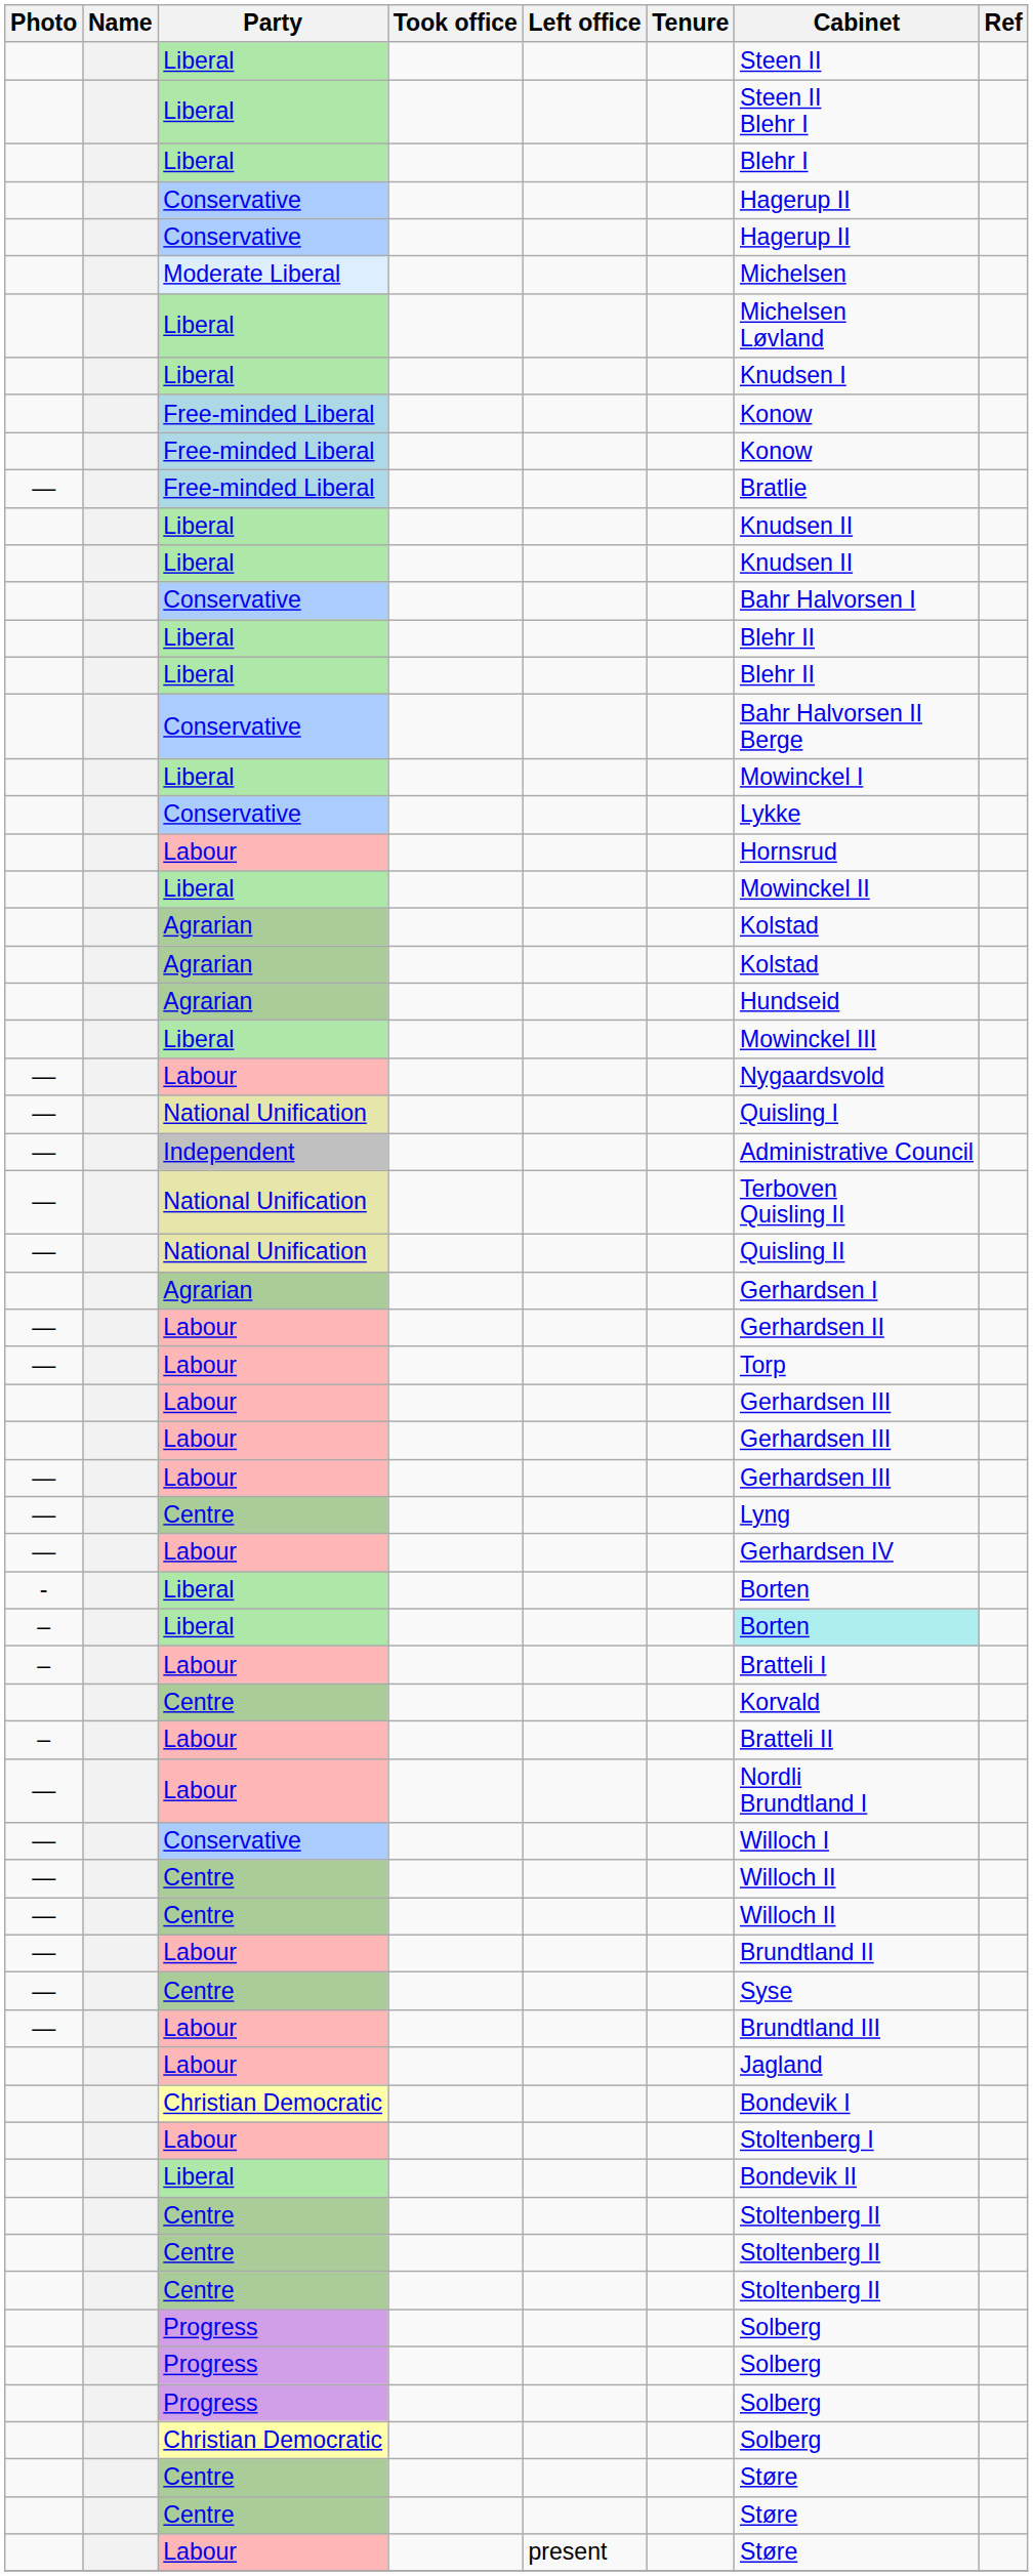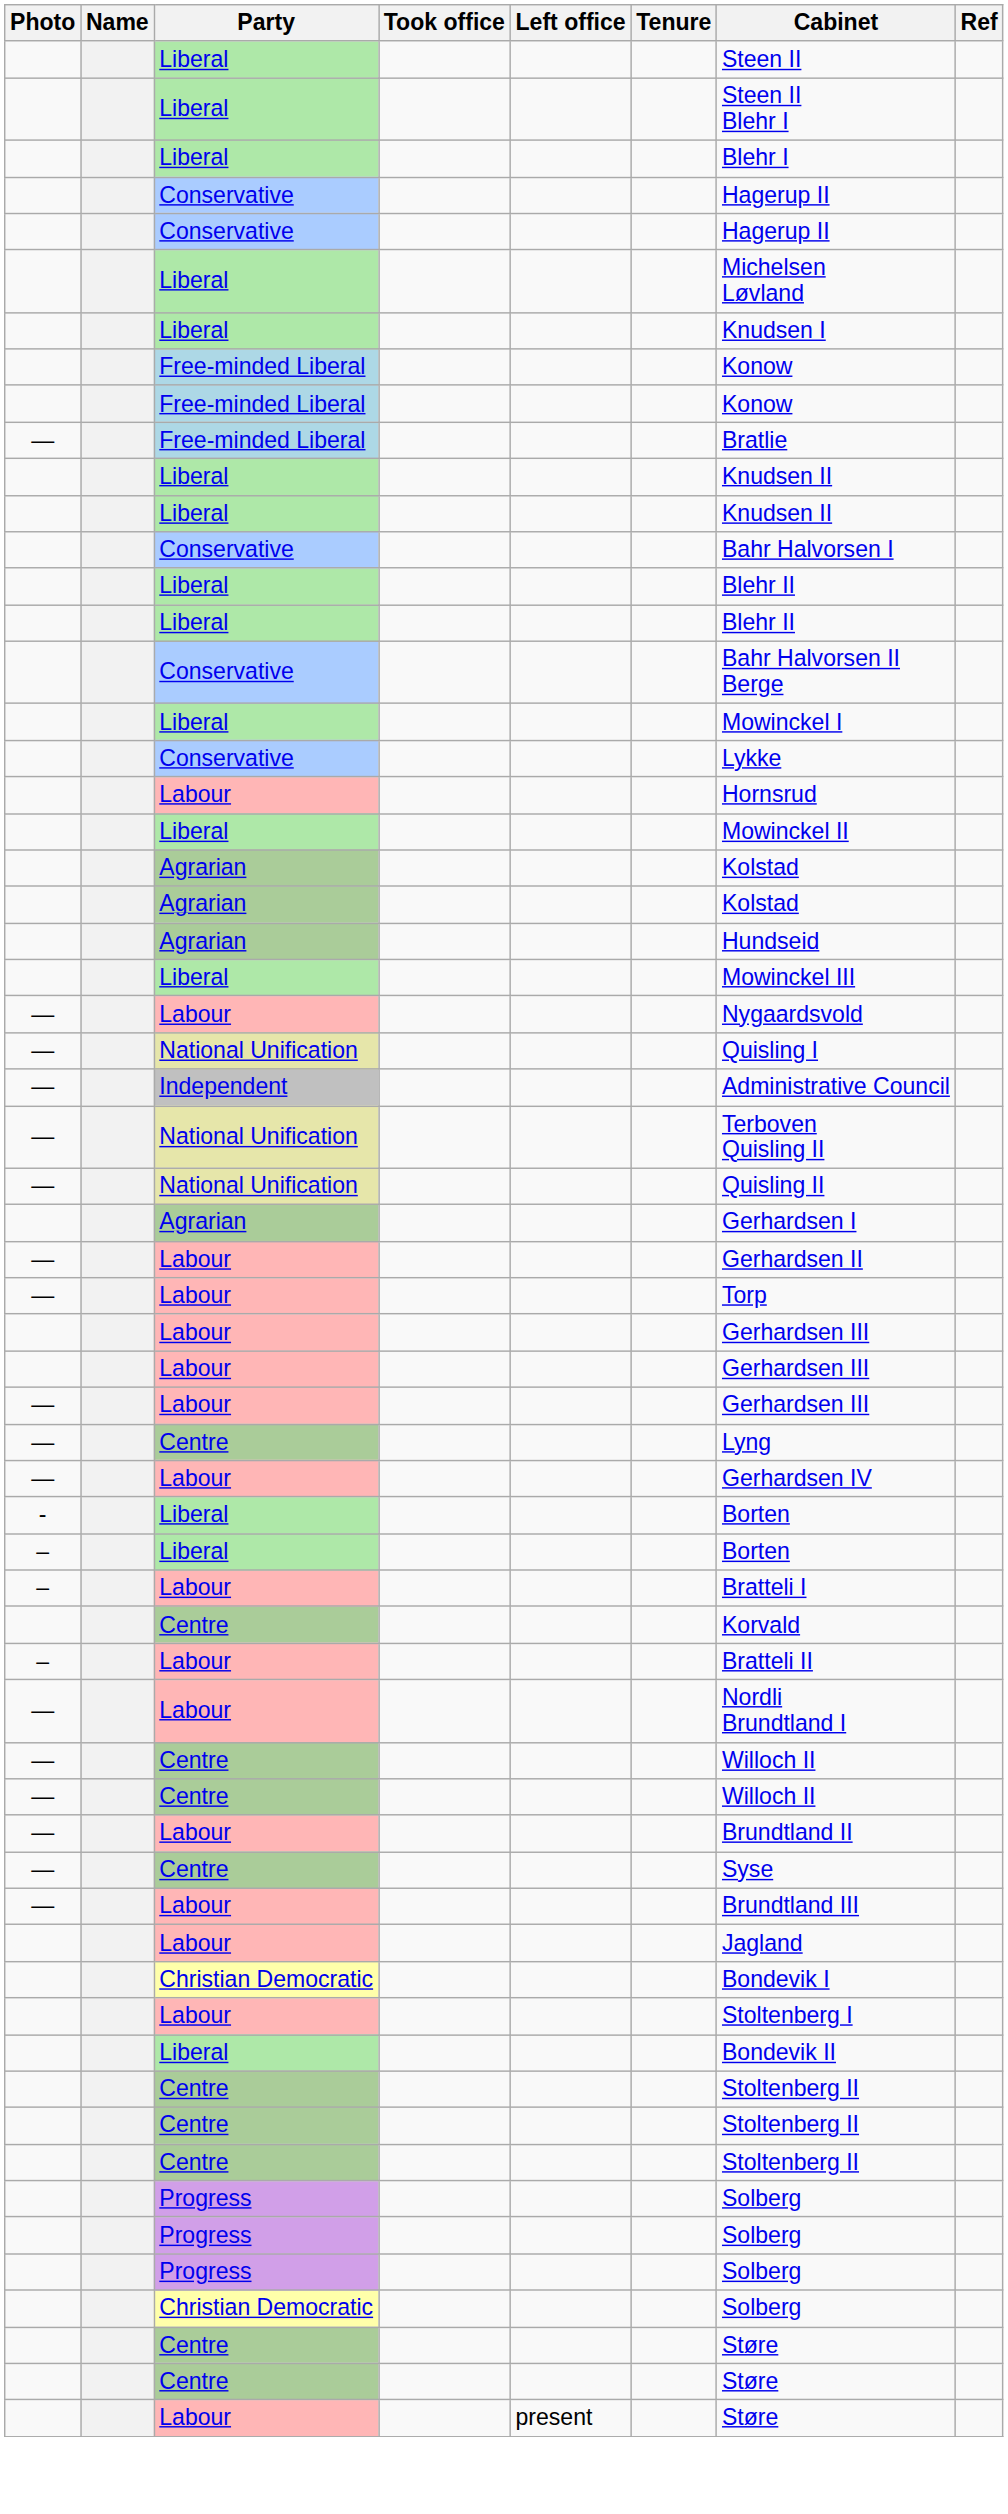 <table class="wikitable plainrowheaders sortable">
 <tr>
 <th scope=col class=unsortable>Photo</th>
 <th scope=col>Name</th>
 <th scope=col>Party</th>
 <th scope=col>Took office</th>
 <th scope=col>Left office</th>
 <th scope=col>Tenure</th>
 <th scope=col>Cabinet</th>
 <th scope=col class=unsortable>Ref</th>
 </tr>
 <tr>
 <td align=center></td>
 <th scope=row></th>
 <td style="background:#AEE8A8"><a href='#'>Liberal</a></td>
 <td></td>
 <td></td>
 <td></td>
 <td><a href='#'>Steen II</a></td>
 <td align=center></td>
 </tr>
 <tr>
 <td align=center></td>
 <th scope=row></th>
 <td style="background:#AEE8A8"><a href='#'>Liberal</a></td>
 <td></td>
 <td></td>
 <td></td>
 <td><a href='#'>Steen II</a><br><a href='#'>Blehr I</a></td>
 <td align=center></td>
 </tr>
 <tr>
 <td align=center></td>
 <th scope=row></th>
 <td style="background:#AEE8A8"><a href='#'>Liberal</a></td>
 <td></td>
 <td></td>
 <td></td>
 <td><a href='#'>Blehr I</a></td>
 <td align=center></td>
 </tr>
 <tr>
 <td align=center></td>
 <th scope=row></th>
 <td style="background:#AACCFF"><a href='#'>Conservative</a></td>
 <td></td>
 <td></td>
 <td></td>
 <td><a href='#'>Hagerup II</a></td>
 <td align=center></td>
 </tr>
 <tr>
 <td align=center></td>
 <th scope=row></th>
 <td style="background:#AACCFF"><a href='#'>Conservative</a></td>
 <td></td>
 <td></td>
 <td></td>
 <td><a href='#'>Hagerup II</a></td>
-<td align=center></td>
-</tr>
-<tr>
-<td align=center></td>
-<th scope=row></th>
-<td style="background:#DDEEFF"><a href='#'>Moderate Liberal</a></td>
-<td></td>
-<td></td>
-<td></td>
-<td><a href='#'>Michelsen</a></td>
 <td align=center></td>
 </tr>
 <tr>
 <td align=center></td>
 <th scope=row></th>
 <td style="background:#AEE8A8"><a href='#'>Liberal</a></td>
 <td></td>
 <td></td>
 <td></td>
 <td><a href='#'>Michelsen</a><br><a href='#'>Løvland</a></td>
 <td align=center></td>
 </tr>
 <tr>
 <td align=center></td>
 <th scope=row></th>
 <td style="background:#AEE8A8"><a href='#'>Liberal</a></td>
 <td></td>
 <td></td>
 <td></td>
 <td><a href='#'>Knudsen I</a></td>
 <td align=center></td>
 </tr>
 <tr>
 <td align=center></td>
 <th scope=row></th>
 <td style="background:#ADD8E6"><a href='#'>Free-minded Liberal</a></td>
 <td></td>
 <td></td>
 <td></td>
 <td><a href='#'>Konow</a></td>
 <td align=center></td>
 </tr>
 <tr>
 <td align=center></td>
 <th scope=row></th>
 <td style="background:#ADD8E6"><a href='#'>Free-minded Liberal</a></td>
 <td></td>
 <td></td>
 <td></td>
 <td><a href='#'>Konow</a></td>
 <td align=center></td>
 </tr>
 <tr>
 <td align=center>—</td>
 <th scope=row></th>
 <td style="background:#ADD8E6"><a href='#'>Free-minded Liberal</a></td>
 <td></td>
 <td></td>
 <td></td>
 <td><a href='#'>Bratlie</a></td>
 <td align=center></td>
 </tr>
 <tr>
 <td align=center></td>
 <th scope=row></th>
 <td style="background:#AEE8A8"><a href='#'>Liberal</a></td>
 <td></td>
 <td></td>
 <td></td>
 <td><a href='#'>Knudsen II</a></td>
 <td align=center></td>
 </tr>
 <tr>
 <td align=center></td>
 <th scope=row></th>
 <td style="background:#AEE8A8"><a href='#'>Liberal</a></td>
 <td></td>
 <td></td>
 <td></td>
 <td><a href='#'>Knudsen II</a></td>
 <td align=center></td>
 </tr>
 <tr>
 <td align=center></td>
 <th scope=row></th>
 <td style="background:#AACCFF"><a href='#'>Conservative</a></td>
 <td></td>
 <td></td>
 <td></td>
 <td><a href='#'>Bahr Halvorsen I</a></td>
 <td align=center></td>
 </tr>
 <tr>
 <td align=center></td>
 <th scope=row></th>
 <td style="background:#AEE8A8"><a href='#'>Liberal</a></td>
 <td></td>
 <td></td>
 <td></td>
 <td><a href='#'>Blehr II</a></td>
 <td align=center></td>
 </tr>
 <tr>
 <td align=center></td>
 <th scope=row></th>
 <td style="background:#AEE8A8"><a href='#'>Liberal</a></td>
 <td></td>
 <td></td>
 <td></td>
 <td><a href='#'>Blehr II</a></td>
 <td align=center></td>
 </tr>
 <tr>
 <td align=center></td>
 <th scope=row></th>
 <td style="background:#AACCFF"><a href='#'>Conservative</a></td>
 <td></td>
 <td></td>
 <td></td>
 <td><a href='#'>Bahr Halvorsen II</a><br><a href='#'>Berge</a></td>
 <td align=center></td>
 </tr>
 <tr>
 <td align=center></td>
 <th scope=row></th>
 <td style="background:#AEE8A8"><a href='#'>Liberal</a></td>
 <td></td>
 <td></td>
 <td></td>
 <td><a href='#'>Mowinckel I</a></td>
 <td align=center></td>
 </tr>
 <tr>
 <td align=center></td>
 <th scope=row></th>
 <td style="background:#AACCFF"><a href='#'>Conservative</a></td>
 <td></td>
 <td></td>
 <td></td>
 <td><a href='#'>Lykke</a></td>
 <td align=center></td>
 </tr>
 <tr>
 <td align=center></td>
 <th scope=row></th>
 <td style="background:#FFB6B6"><a href='#'>Labour</a></td>
 <td></td>
 <td></td>
 <td></td>
 <td><a href='#'>Hornsrud</a></td>
 <td align=center></td>
 </tr>
 <tr>
 <td align=center></td>
 <th scope=row></th>
 <td style="background:#AEE8A8"><a href='#'>Liberal</a></td>
 <td></td>
 <td></td>
 <td></td>
 <td><a href='#'>Mowinckel II</a></td>
 <td align=center></td>
 </tr>
 <tr>
 <td align=center></td>
 <th scope=row></th>
 <td style="background:#AACC99"><a href='#'>Agrarian</a></td>
 <td></td>
 <td></td>
 <td></td>
 <td><a href='#'>Kolstad</a></td>
 <td align=center></td>
 </tr>
 <tr>
 <td align=center></td>
 <th scope=row></th>
 <td style="background:#AACC99"><a href='#'>Agrarian</a></td>
 <td></td>
 <td></td>
 <td></td>
 <td><a href='#'>Kolstad</a></td>
 <td align=center></td>
 </tr>
 <tr>
 <td align=center></td>
 <th scope=row></th>
 <td style="background:#AACC99"><a href='#'>Agrarian</a></td>
 <td></td>
 <td></td>
 <td></td>
 <td><a href='#'>Hundseid</a></td>
 <td align=center></td>
 </tr>
 <tr>
 <td align=center></td>
 <th scope=row></th>
 <td style="background:#AEE8A8"><a href='#'>Liberal</a></td>
 <td></td>
 <td></td>
 <td></td>
 <td><a href='#'>Mowinckel III</a></td>
 <td align=center></td>
 </tr>
 <tr>
 <td align=center>—</td>
 <th scope=row></th>
 <td style="background:#FFB6B6"><a href='#'>Labour</a></td>
 <td></td>
 <td></td>
 <td></td>
 <td><a href='#'>Nygaardsvold</a></td>
 <td align=center></td>
 </tr>
 <tr>
 <td align=center>—</td>
 <th scope=row></th>
 <td style="background:#E6E6AA"><a href='#'>National Unification</a></td>
 <td></td>
 <td></td>
 <td></td>
 <td><a href='#'>Quisling I</a></td>
 <td align=center></td>
 </tr>
 <tr>
 <td align=center>—</td>
 <th scope=row></th>
 <td style="background:#C0C0C0"><a href='#'>Independent</a></td>
 <td></td>
 <td></td>
 <td></td>
 <td><a href='#'>Administrative Council</a></td>
 <td align=center></td>
 </tr>
 <tr>
 <td align=center>—</td>
 <th scope=row></th>
 <td style="background:#E6E6AA"><a href='#'>National Unification</a></td>
 <td></td>
 <td></td>
 <td></td>
 <td><a href='#'>Terboven</a> <br> <a href='#'>Quisling II</a></td>
 <td align=center></td>
 </tr>
 <tr>
 <td align=center>—</td>
 <th scope=row></th>
 <td style="background:#E6E6AA"><a href='#'>National Unification</a></td>
 <td></td>
 <td></td>
 <td></td>
 <td><a href='#'>Quisling II</a></td>
 <td align=center></td>
 </tr>
 <tr>
 <td align=center></td>
 <th scope=row></th>
 <td style="background:#AACC99"><a href='#'>Agrarian</a></td>
 <td></td>
 <td></td>
 <td></td>
 <td><a href='#'>Gerhardsen I</a></td>
 <td align=center></td>
 </tr>
 <tr>
 <td align=center>—</td>
 <th scope=row></th>
 <td style="background:#FFB6B6"><a href='#'>Labour</a></td>
 <td></td>
 <td></td>
 <td></td>
 <td><a href='#'>Gerhardsen II</a></td>
 <td align=center></td>
 </tr>
 <tr>
 <td align=center>—</td>
 <th scope=row></th>
 <td style="background:#FFB6B6"><a href='#'>Labour</a></td>
 <td></td>
 <td></td>
 <td></td>
 <td><a href='#'>Torp</a></td>
 <td align=center></td>
 </tr>
 <tr>
 <td align=center></td>
 <th scope=row></th>
 <td style="background:#FFB6B6"><a href='#'>Labour</a></td>
 <td></td>
 <td></td>
 <td></td>
 <td><a href='#'>Gerhardsen III</a></td>
 <td align=center></td>
 </tr>
 <tr>
 <td align=center></td>
 <th scope=row></th>
 <td style="background:#FFB6B6"><a href='#'>Labour</a></td>
 <td></td>
 <td></td>
 <td></td>
 <td><a href='#'>Gerhardsen III</a></td>
 <td align=center></td>
 </tr>
 <tr>
 <td align=center>—</td>
 <th scope=row></th>
 <td style="background:#FFB6B6"><a href='#'>Labour</a></td>
 <td></td>
 <td></td>
 <td></td>
 <td><a href='#'>Gerhardsen III</a></td>
 <td align=center></td>
 </tr>
 <tr>
 <td align=center>—</td>
 <th scope=row></th>
 <td style="background:#AACC99"><a href='#'>Centre</a></td>
 <td></td>
 <td></td>
 <td></td>
 <td><a href='#'>Lyng</a></td>
 <td align=center></td>
 </tr>
 <tr>
 <td align=center>—</td>
 <th scope=row></th>
 <td style="background:#FFB6B6"><a href='#'>Labour</a></td>
 <td></td>
 <td></td>
 <td></td>
 <td><a href='#'>Gerhardsen IV</a></td>
 <td align=center></td>
 </tr>
 <tr>
 <td align=center>-</td>
 <th scope=row></th>
 <td style="background:#AEE8A8"><a href='#'>Liberal</a></td>
 <td></td>
 <td></td>
 <td></td>
 <td><a href='#'>Borten</a></td>
 <td align=center></td>
 </tr>
 <tr>
 <td align=center>–</td>
 <th scope=row></th>
 <td style="background:#AEE8A8"><a href='#'>Liberal</a></td>
 <td></td>
 <td></td>
 <td></td>
-<td style="background: paleturquoise;"><a href='#'>Borten</a></td>
+<td><a href='#'>Borten</a></td>
 <td align=center></td>
 </tr>
 <tr>
 <td align=center>–</td>
 <th scope=row></th>
 <td style="background:#FFB6B6"><a href='#'>Labour</a></td>
 <td></td>
 <td></td>
 <td></td>
 <td><a href='#'>Bratteli I</a></td>
 <td align=center></td>
 </tr>
 <tr>
 <td align=center></td>
 <th scope=row></th>
 <td style="background:#AACC99"><a href='#'>Centre</a></td>
 <td></td>
 <td></td>
 <td></td>
 <td><a href='#'>Korvald</a></td>
 <td align=center></td>
 </tr>
 <tr>
 <td align=center>–</td>
 <th scope=row></th>
 <td style="background:#FFB6B6"><a href='#'>Labour</a></td>
 <td></td>
 <td></td>
 <td></td>
 <td><a href='#'>Bratteli II</a></td>
 <td align=center></td>
 </tr>
 <tr>
 <td align=center>—</td>
 <th scope=row></th>
 <td style="background:#FFB6B6"><a href='#'>Labour</a></td>
 <td></td>
 <td></td>
 <td></td>
 <td><a href='#'>Nordli</a> <br> <a href='#'>Brundtland I</a></td>
-<td align=center></td>
-</tr>
-<tr>
-<td align=center>—</td>
-<th scope=row></th>
-<td style="background:#AACCFF"><a href='#'>Conservative</a></td>
-<td></td>
-<td></td>
-<td></td>
-<td><a href='#'>Willoch I</a></td>
 <td align=center></td>
 </tr>
 <tr>
 <td align=center>—</td>
 <th scope=row></th>
 <td style="background:#AACC99"><a href='#'>Centre</a></td>
 <td></td>
 <td></td>
 <td></td>
 <td><a href='#'>Willoch II</a></td>
 <td align=center></td>
 </tr>
 <tr>
 <td align=center>—</td>
 <th scope=row></th>
 <td style="background:#AACC99"><a href='#'>Centre</a></td>
 <td></td>
 <td></td>
 <td></td>
 <td><a href='#'>Willoch II</a></td>
 <td align=center></td>
 </tr>
 <tr>
 <td align=center>—</td>
 <th scope=row></th>
 <td style="background:#FFB6B6"><a href='#'>Labour</a></td>
 <td></td>
 <td></td>
 <td></td>
 <td><a href='#'>Brundtland II</a></td>
 <td align=center></td>
 </tr>
 <tr>
 <td align=center>—</td>
 <th scope=row></th>
 <td style="background:#AACC99"><a href='#'>Centre</a></td>
 <td></td>
 <td></td>
 <td></td>
 <td><a href='#'>Syse</a></td>
 <td align=center></td>
 </tr>
 <tr>
 <td align=center>—</td>
 <th scope=row></th>
 <td style="background:#FFB6B6"><a href='#'>Labour</a></td>
 <td></td>
 <td></td>
 <td></td>
 <td><a href='#'>Brundtland III</a></td>
 <td align=center></td>
 </tr>
 <tr>
 <td align=center></td>
 <th scope=row></th>
 <td style="background:#FFB6B6"><a href='#'>Labour</a></td>
 <td></td>
 <td></td>
 <td></td>
 <td><a href='#'>Jagland</a></td>
 <td align=center></td>
 </tr>
 <tr>
 <td align=center></td>
 <th scope=row></th>
 <td style="background:#FFFFAA"><a href='#'>Christian Democratic</a></td>
 <td></td>
 <td></td>
 <td></td>
 <td><a href='#'>Bondevik I</a></td>
 <td align=center></td>
 </tr>
 <tr>
 <td align=center></td>
 <th scope=row></th>
 <td style="background:#FFB6B6"><a href='#'>Labour</a></td>
 <td></td>
 <td></td>
 <td></td>
 <td><a href='#'>Stoltenberg I</a></td>
 <td align=center></td>
 </tr>
 <tr>
 <td align=center></td>
 <th scope=row></th>
 <td style="background:#AEE8A8"><a href='#'>Liberal</a></td>
 <td></td>
 <td></td>
 <td></td>
 <td><a href='#'>Bondevik II</a></td>
 <td align=center></td>
 </tr>
 <tr>
 <td align=center></td>
 <th scope=row></th>
 <td style="background:#AACC99"><a href='#'>Centre</a></td>
 <td></td>
 <td></td>
 <td></td>
 <td><a href='#'>Stoltenberg II</a></td>
 <td align=center></td>
 </tr>
 <tr>
 <td align=center></td>
 <th scope=row></th>
 <td style="background:#AACC99"><a href='#'>Centre</a></td>
 <td></td>
 <td></td>
 <td></td>
 <td><a href='#'>Stoltenberg II</a></td>
 <td align=center></td>
 </tr>
 <tr>
 <td align=center></td>
 <th scope=row></th>
 <td style="background:#AACC99"><a href='#'>Centre</a></td>
 <td></td>
 <td></td>
 <td></td>
 <td><a href='#'>Stoltenberg II</a></td>
 <td align=center></td>
 </tr>
 <tr>
 <td align=center></td>
 <th scope=row></th>
 <td style="background:#D19FE8"><a href='#'>Progress</a></td>
 <td></td>
 <td></td>
 <td></td>
 <td><a href='#'>Solberg</a></td>
 <td align=center></td>
 </tr>
 <tr>
 <td align=center></td>
 <th scope=row></th>
 <td style="background:#D19FE8"><a href='#'>Progress</a></td>
 <td></td>
 <td></td>
 <td></td>
 <td><a href='#'>Solberg</a></td>
 <td align=center></td>
 </tr>
 <tr>
 <td align=center></td>
 <th scope=row></th>
 <td style="background:#D19FE8"><a href='#'>Progress</a></td>
 <td></td>
 <td></td>
 <td></td>
 <td><a href='#'>Solberg</a></td>
 <td align=center></td>
 </tr>
 <tr>
 <td align=center></td>
 <th scope=row></th>
 <td style="background:#FFFFAA"><a href='#'>Christian Democratic</a></td>
 <td></td>
 <td></td>
 <td></td>
 <td><a href='#'>Solberg</a></td>
 <td align=center></td>
 </tr>
 <tr>
 <td align=center></td>
 <th scope=row></th>
 <td style="background:#AACC99"><a href='#'>Centre</a></td>
 <td></td>
 <td></td>
 <td></td>
 <td><a href='#'>Støre</a></td>
 <td align=center></td>
 </tr>
 <tr>
 <td align=center></td>
 <th scope=row></th>
 <td style="background:#AACC99"><a href='#'>Centre</a></td>
 <td></td>
 <td></td>
 <td></td>
 <td><a href='#'>Støre</a></td>
 <td align=center></td>
 </tr>
 <tr>
 <td align=center></td>
 <th scope=row></th>
 <td style="background:#FFB6B6"><a href='#'>Labour</a></td>
 <td></td>
 <td>present</td>
 <td></td>
 <td><a href='#'>Støre</a></td>
 <td align=center></td>
 </tr>
 <tr>
 </tr>
 </table>
